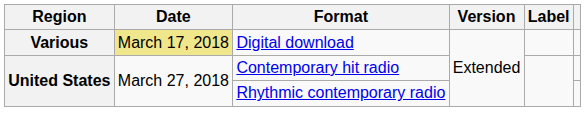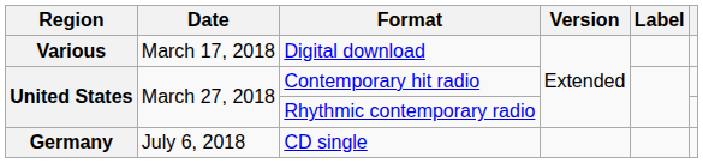 <table class="wikitable plainrowheaders">
 <tr>
 <th scope="col">Region</th>
 <th scope="col">Date</th>
 <th scope="col">Format</th>
 <th scope="col">Version</th>
 <th scope="col">Label</th>
 <th scope="col"></th>
 </tr>
 <tr>
 <th scope="row">Various</th>
-<td style="background: khaki;">March 17, 2018</td>
+<td>March 17, 2018</td>
 <td><a href='#'>Digital download</a></td>
 <td rowspan="3">Extended</td>
 <td></td>
 <td></td>
 </tr>
 <tr>
 <th scope="row" rowspan="2">United States</th>
 <td rowspan="2">March 27, 2018</td>
 <td><a href='#'>Contemporary hit radio</a></td>
 <td rowspan="2"></td>
 <td></td>
 </tr>
 <tr>
 <td><a href='#'>Rhythmic contemporary radio</a></td>
 <td></td>
 </tr>
+<tr>
+<th scope="row">Germany</th>
+<td>July 6, 2018</td>
+<td><a href='#'>CD single</a></td>
+<td></td>
+<td></td>
+<td></td>
+</tr>
 </table>
